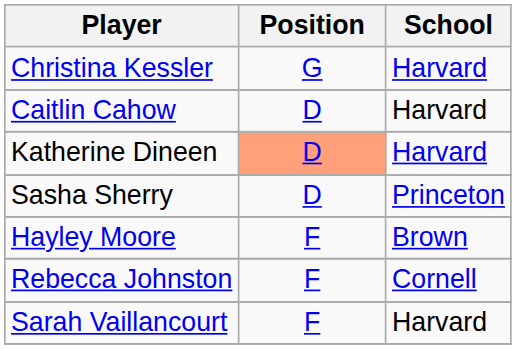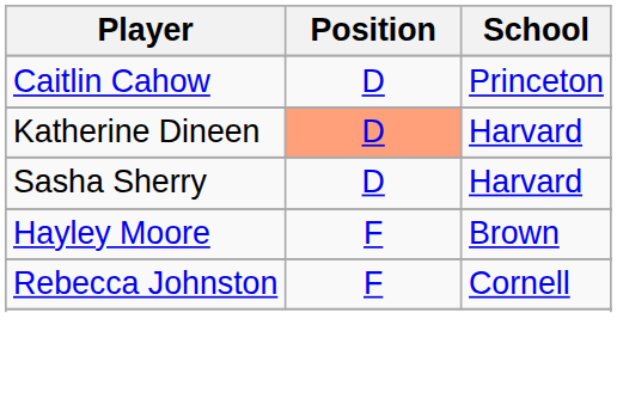 <table class="wikitable">
 <tr>
 <th>Player</th>
 <th>  Position  </th>
 <th>School</th>
 </tr>
 <tr>
-<td><a href='#'>Christina Kessler</a></td>
-<td align=center><a href='#'>G</a></td>
-<td><a href='#'>Harvard</a></td>
-</tr>
-<tr>
 </tr>
 <tr>
 <td><a href='#'>Caitlin Cahow</a></td>
 <td align=center><a href='#'>D</a></td>
-<td>Harvard</td>
+<td><a href='#'>Princeton</a></td>
 </tr>
 <tr>
 </tr>
 <tr>
 <td>Katherine Dineen</td>
 <td align=center style="background: lightsalmon;"><a href='#'>D</a></td>
 <td><a href='#'>Harvard</a></td>
 </tr>
 <tr>
 </tr>
 <tr>
 <td>Sasha Sherry</td>
 <td align=center><a href='#'>D</a></td>
-<td><a href='#'>Princeton</a></td>
+<td><a href='#'>Harvard</a></td>
 </tr>
 <tr>
 </tr>
 <tr>
 <td><a href='#'>Hayley Moore</a></td>
 <td align=center><a href='#'>F</a></td>
 <td><a href='#'>Brown</a></td>
 </tr>
 <tr>
 </tr>
 <tr>
 <td><a href='#'>Rebecca Johnston</a></td>
 <td align=center><a href='#'>F</a></td>
 <td><a href='#'>Cornell</a></td>
 </tr>
 <tr>
 </tr>
 <tr>
-<td><a href='#'>Sarah Vaillancourt</a></td>
-<td align=center><a href='#'>F</a></td>
-<td>Harvard</td>
-</tr>
-<tr>
 </tr>
 </table>
